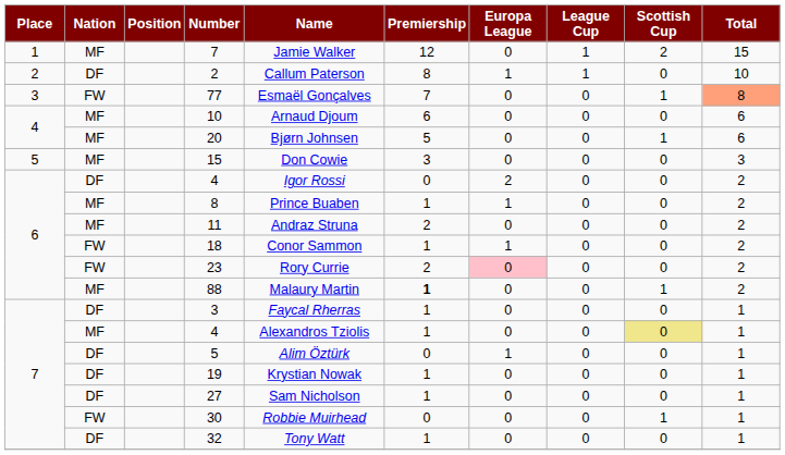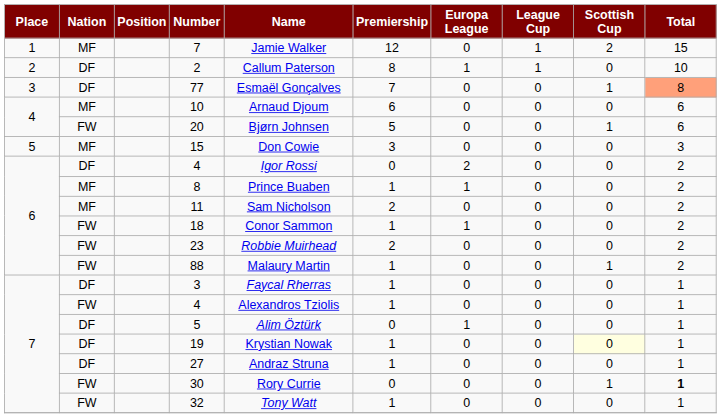 <table class="wikitable" style="font-size: 95%; text-align: center;">
 <tr>
 <th style="background:maroon; color:white;" scope="col" width=60>Place</th>
 <th style="background:maroon; color:white;" scope="col" width=60>Nation</th>
 <th style="background:maroon; color:white;" scope="col" width=60>Position</th>
 <th style="background:maroon; color:white;" scope="col" width=60>Number</th>
 <th style="background:maroon; color:white;" scope="col" width=150>Name</th>
 <th style="background:maroon; color:white;" scope="col" width=80>Premiership</th>
 <th style="background:maroon; color:white;" scope="col" width=80>Europa League</th>
 <th style="background:maroon; color:white;" scope="col" width=80>League Cup</th>
 <th style="background:maroon; color:white;" scope="col" width=80>Scottish Cup</th>
 <th style="background:maroon; color:white;" scope="col" width=80><strong>Total</strong></th>
 </tr>
 <tr>
 <td>1</td>
 <td>MF</td>
 <td></td>
 <td>7</td>
 <td><a href='#'>Jamie Walker</a></td>
 <td>12</td>
 <td>0</td>
 <td>1</td>
 <td>2</td>
 <td>15</td>
 </tr>
 <tr>
 <td>2</td>
 <td>DF</td>
 <td></td>
 <td>2</td>
 <td><a href='#'>Callum Paterson</a></td>
 <td>8</td>
 <td>1</td>
 <td>1</td>
 <td>0</td>
 <td>10</td>
 </tr>
 <tr>
 <td>3</td>
-<td>FW</td>
+<td>DF</td>
 <td></td>
 <td>77</td>
 <td><a href='#'>Esmaël Gonçalves</a></td>
 <td>7</td>
 <td>0</td>
 <td>0</td>
 <td>1</td>
 <td style="background: lightsalmon;">8</td>
 </tr>
 <tr>
 <td rowspan="2">4</td>
 <td>MF</td>
 <td></td>
 <td>10</td>
 <td><a href='#'>Arnaud Djoum</a></td>
 <td>6</td>
 <td>0</td>
 <td>0</td>
 <td>0</td>
 <td>6</td>
 </tr>
 <tr>
-<td>MF</td>
+<td>FW</td>
 <td></td>
 <td>20</td>
 <td><a href='#'>Bjørn Johnsen</a></td>
 <td>5</td>
 <td>0</td>
 <td>0</td>
 <td>1</td>
 <td>6</td>
 </tr>
 <tr>
 <td>5</td>
 <td>MF</td>
 <td></td>
 <td>15</td>
 <td><a href='#'>Don Cowie</a></td>
 <td>3</td>
 <td>0</td>
 <td>0</td>
 <td>0</td>
 <td>3</td>
 </tr>
 <tr>
 <td rowspan="6">6</td>
 <td>DF</td>
 <td></td>
 <td>4</td>
 <td><em><a href='#'>Igor Rossi</a></em></td>
 <td>0</td>
 <td>2</td>
 <td>0</td>
 <td>0</td>
 <td>2</td>
 </tr>
 <tr>
 <td>MF</td>
 <td></td>
 <td>8</td>
 <td><a href='#'>Prince Buaben</a></td>
 <td>1</td>
 <td>1</td>
 <td>0</td>
 <td>0</td>
 <td>2</td>
 </tr>
 <tr>
 <td>MF</td>
 <td></td>
 <td>11</td>
-<td><a href='#'>Andraz Struna</a></td>
+<td><a href='#'>Sam Nicholson</a></td>
 <td>2</td>
 <td>0</td>
 <td>0</td>
 <td>0</td>
 <td>2</td>
 </tr>
 <tr>
 <td>FW</td>
 <td></td>
 <td>18</td>
 <td><a href='#'>Conor Sammon</a></td>
 <td>1</td>
 <td>1</td>
 <td>0</td>
 <td>0</td>
 <td>2</td>
 </tr>
 <tr>
 <td>FW</td>
 <td></td>
 <td>23</td>
-<td><a href='#'>Rory Currie</a></td>
+<td><em><a href='#'>Robbie Muirhead</a></em></td>
 <td>2</td>
-<td style="background: pink;">0</td>
+<td>0</td>
 <td>0</td>
 <td>0</td>
 <td>2</td>
 </tr>
 <tr>
-<td>MF</td>
+<td>FW</td>
 <td></td>
 <td>88</td>
 <td><a href='#'>Malaury Martin</a></td>
-<td><strong>1</strong></td>
+<td>1</td>
 <td>0</td>
 <td>0</td>
 <td>1</td>
 <td>2</td>
 </tr>
 <tr>
 <td rowspan="7">7</td>
 <td>DF</td>
 <td></td>
 <td>3</td>
 <td><em><a href='#'>Faycal Rherras</a></em></td>
 <td>1</td>
 <td>0</td>
 <td>0</td>
 <td>0</td>
 <td>1</td>
 </tr>
 <tr>
-<td>MF</td>
+<td>FW</td>
 <td></td>
 <td>4</td>
 <td><a href='#'>Alexandros Tziolis</a></td>
 <td>1</td>
 <td>0</td>
 <td>0</td>
-<td style="background: khaki;">0</td>
+<td>0</td>
 <td>1</td>
 </tr>
 <tr>
 <td>DF</td>
 <td></td>
 <td>5</td>
 <td><em><a href='#'>Alim Öztürk</a></em></td>
 <td>0</td>
 <td>1</td>
 <td>0</td>
 <td>0</td>
 <td>1</td>
 </tr>
 <tr>
 <td>DF</td>
 <td></td>
 <td>19</td>
 <td><a href='#'>Krystian Nowak</a></td>
 <td>1</td>
 <td>0</td>
 <td>0</td>
-<td>0</td>
+<td style="background: lightyellow;">0</td>
 <td>1</td>
 </tr>
 <tr>
 <td>DF</td>
 <td></td>
 <td>27</td>
-<td><a href='#'>Sam Nicholson</a></td>
+<td><a href='#'>Andraz Struna</a></td>
 <td>1</td>
 <td>0</td>
 <td>0</td>
 <td>0</td>
 <td>1</td>
 </tr>
 <tr>
 <td>FW</td>
 <td></td>
 <td>30</td>
-<td><em><a href='#'>Robbie Muirhead</a></em></td>
+<td><a href='#'>Rory Currie</a></td>
 <td>0</td>
 <td>0</td>
 <td>0</td>
 <td>1</td>
-<td>1</td>
+<td><strong>1</strong></td>
 </tr>
 <tr>
-<td>DF</td>
+<td>FW</td>
 <td></td>
 <td>32</td>
 <td><em><a href='#'>Tony Watt</a></em></td>
 <td>1</td>
 <td>0</td>
 <td>0</td>
 <td>0</td>
 <td>1</td>
 </tr>
 <tr>
 </tr>
 </table>
